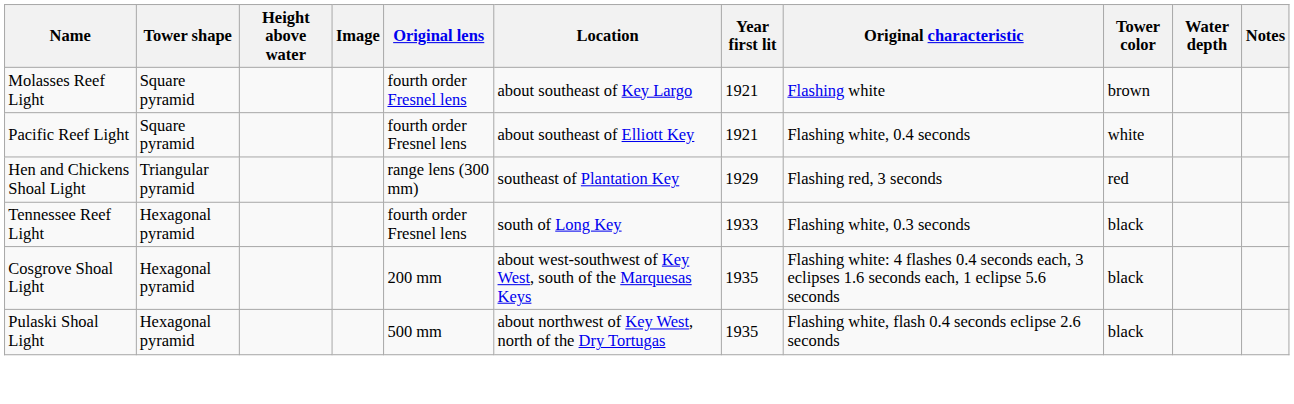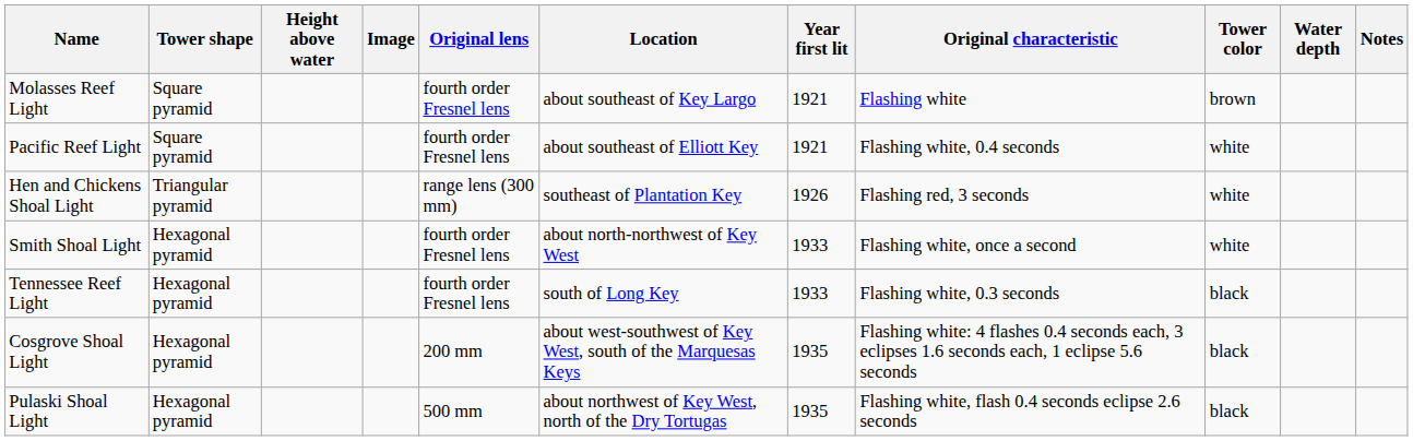 <table class="wikitable">
 <tr>
 <th>Name</th>
 <th>Tower shape</th>
 <th>Height above water</th>
 <th>Image</th>
 <th><a href='#'>Original lens</a></th>
 <th>Location</th>
 <th>Year first lit</th>
 <th>Original <a href='#'>characteristic</a></th>
 <th>Tower color</th>
 <th>Water depth</th>
 <th>Notes</th>
 </tr>
 <tr>
 <td>Molasses Reef Light</td>
 <td>Square pyramid</td>
 <td></td>
 <td></td>
 <td>fourth order <a href='#'>Fresnel lens</a></td>
 <td>about  southeast of <a href='#'>Key Largo</a><br></td>
 <td>1921</td>
 <td><a href='#'>Flashing</a> white</td>
 <td>brown</td>
 <td></td>
 <td></td>
 </tr>
 <tr>
 <td>Pacific Reef Light </td>
 <td>Square pyramid</td>
 <td></td>
 <td></td>
 <td>fourth order Fresnel lens</td>
 <td>about  southeast of <a href='#'>Elliott Key</a><br></td>
 <td>1921</td>
 <td>Flashing white, 0.4 seconds</td>
 <td>white</td>
 <td></td>
 <td></td>
 </tr>
 <tr>
 <td>Hen and Chickens Shoal Light</td>
 <td>Triangular pyramid</td>
 <td></td>
 <td></td>
 <td>range lens (300 mm)</td>
 <td> southeast of <a href='#'>Plantation Key</a><br></td>
-<td>1929</td>
+<td>1926</td>
 <td>Flashing red, 3 seconds</td>
-<td>red</td>
+<td>white</td>
+<td></td>
+<td></td>
+</tr>
+<tr>
+<td>Smith Shoal Light</td>
+<td>Hexagonal pyramid</td>
+<td></td>
+<td></td>
+<td>fourth order Fresnel lens</td>
+<td>about  north-northwest of <a href='#'>Key West</a><br></td>
+<td>1933</td>
+<td>Flashing white, once a second</td>
+<td>white</td>
 <td></td>
 <td></td>
 </tr>
 <tr>
 <td>Tennessee Reef Light</td>
 <td>Hexagonal pyramid</td>
 <td></td>
 <td></td>
 <td>fourth order Fresnel lens</td>
 <td>south of <a href='#'>Long Key</a><br></td>
 <td>1933</td>
 <td>Flashing white, 0.3 seconds</td>
 <td>black</td>
 <td></td>
 <td></td>
 </tr>
 <tr>
 <td>Cosgrove Shoal Light</td>
 <td>Hexagonal pyramid</td>
 <td></td>
 <td></td>
 <td>200 mm</td>
 <td>about  west-southwest of <a href='#'>Key West</a>, south of the <a href='#'>Marquesas Keys</a><br></td>
 <td>1935</td>
 <td>Flashing white: 4 flashes 0.4 seconds each, 3 eclipses 1.6 seconds each, 1 eclipse 5.6 seconds</td>
 <td>black</td>
 <td></td>
 <td></td>
 </tr>
 <tr>
 <td>Pulaski Shoal Light</td>
 <td>Hexagonal pyramid</td>
 <td></td>
 <td></td>
 <td>500 mm</td>
 <td>about  northwest of <a href='#'>Key West</a>, north of the <a href='#'>Dry Tortugas</a></td>
 <td>1935</td>
 <td>Flashing white, flash 0.4 seconds eclipse 2.6 seconds</td>
 <td>black</td>
 <td></td>
 <td></td>
 </tr>
 </table>
